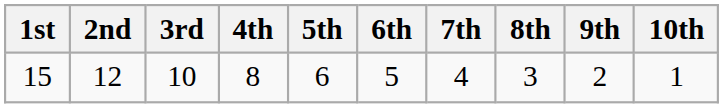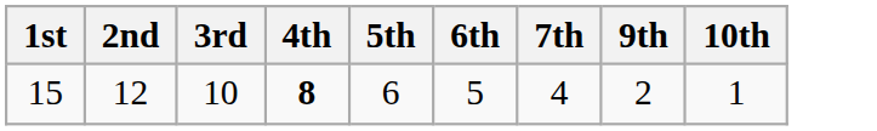 <table class="wikitable" style="font-size:85%; text-align:center">
 <tr>
 <th> 1st </th>
 <th> 2nd </th>
 <th> 3rd </th>
 <th> 4th </th>
 <th> 5th </th>
 <th> 6th </th>
 <th> 7th </th>
-<th> 8th </th>
 <th> 9th </th>
 <th> 10th </th>
 </tr>
 <tr>
 <td>15</td>
 <td>12</td>
 <td>10</td>
-<td>8</td>
+<td><strong>8</strong></td>
 <td>6</td>
 <td>5</td>
 <td>4</td>
-<td>3</td>
 <td>2</td>
 <td>1</td>
 </tr>
 </table>
